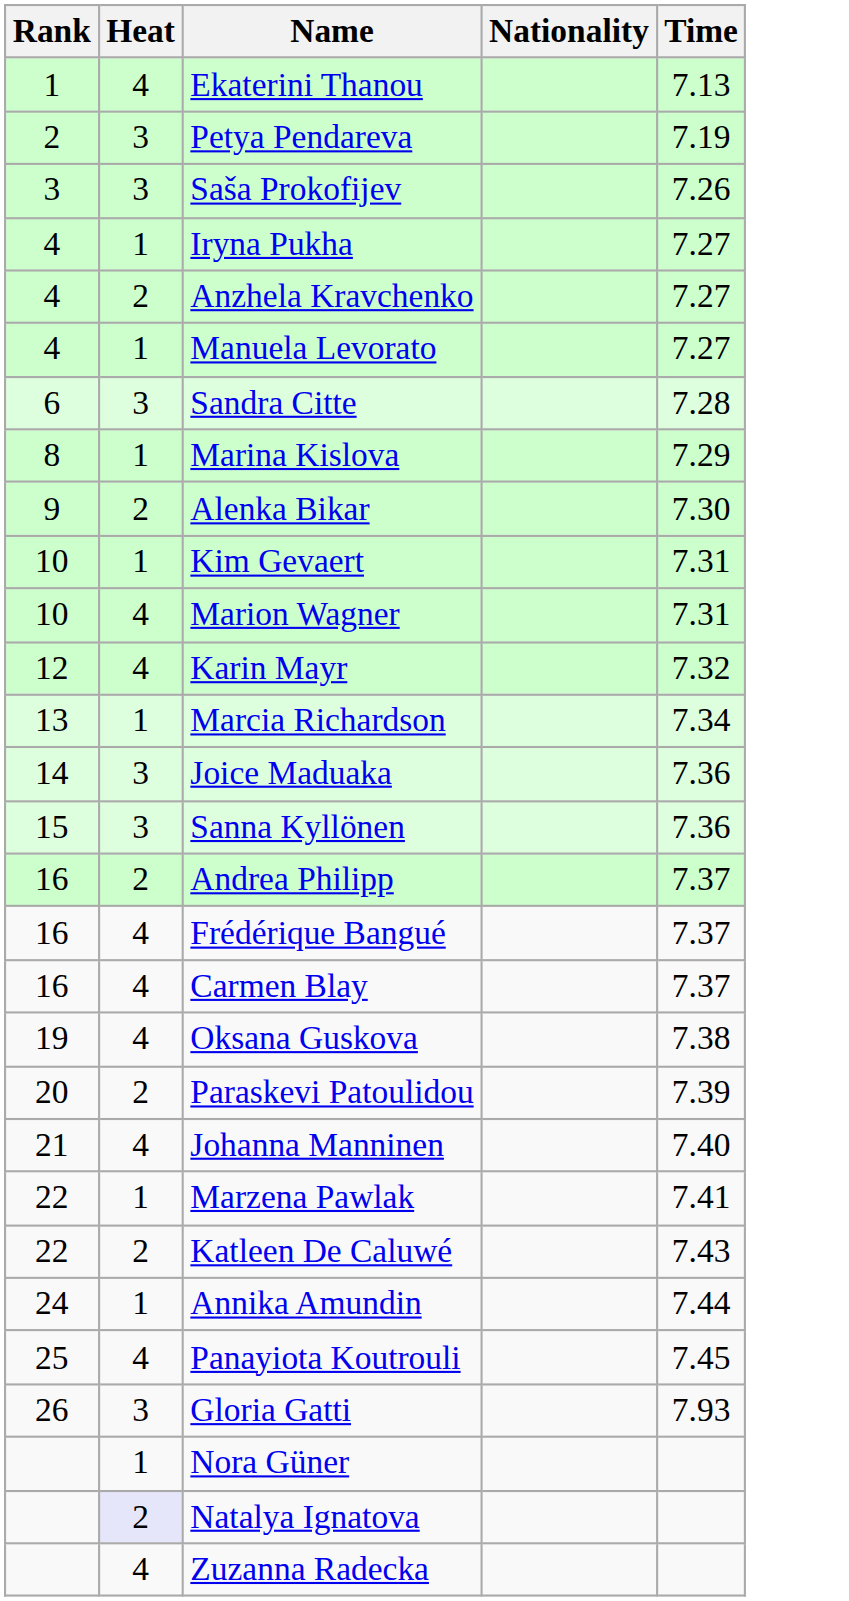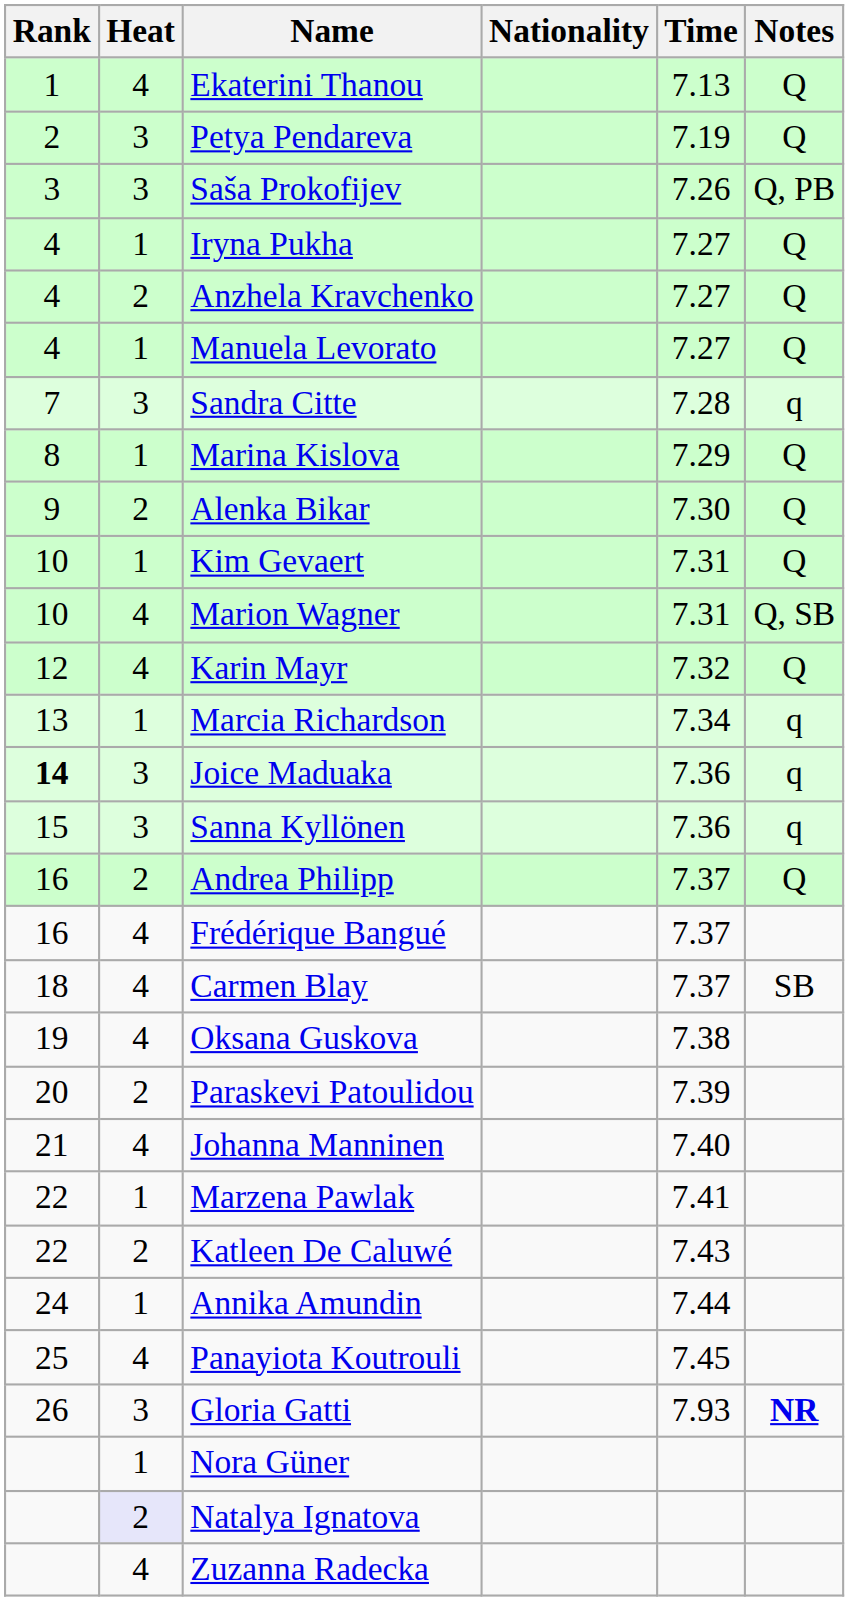 <table class="wikitable sortable" style="text-align:center">
 <tr>
 <th>Rank</th>
 <th>Heat</th>
 <th>Name</th>
 <th>Nationality</th>
 <th>Time</th>
+<th>Notes</th>
 </tr>
 <tr bgcolor=ccffcc>
 <td>1</td>
 <td>4</td>
 <td align="left"><a href='#'>Ekaterini Thanou</a></td>
 <td align=left></td>
 <td>7.13</td>
+<td>Q</td>
 </tr>
 <tr bgcolor=ccffcc>
 <td>2</td>
 <td>3</td>
 <td align="left"><a href='#'>Petya Pendareva</a></td>
 <td align=left></td>
 <td>7.19</td>
+<td>Q</td>
 </tr>
 <tr bgcolor=ccffcc>
 <td>3</td>
 <td>3</td>
 <td align="left"><a href='#'>Saša Prokofijev</a></td>
 <td align=left></td>
 <td>7.26</td>
+<td>Q, PB</td>
 </tr>
 <tr bgcolor=ccffcc>
 <td>4</td>
 <td>1</td>
 <td align="left"><a href='#'>Iryna Pukha</a></td>
 <td align=left></td>
 <td>7.27</td>
+<td>Q</td>
 </tr>
 <tr bgcolor=ccffcc>
 <td>4</td>
 <td>2</td>
 <td align="left"><a href='#'>Anzhela Kravchenko</a></td>
 <td align=left></td>
 <td>7.27</td>
+<td>Q</td>
 </tr>
 <tr bgcolor=ccffcc>
 <td>4</td>
 <td>1</td>
 <td align="left"><a href='#'>Manuela Levorato</a></td>
 <td align=left></td>
 <td>7.27</td>
+<td>Q</td>
 </tr>
 <tr bgcolor=ddffdd>
-<td>6</td>
+<td>7</td>
 <td>3</td>
 <td align="left"><a href='#'>Sandra Citte</a></td>
 <td align=left></td>
 <td>7.28</td>
+<td>q</td>
 </tr>
 <tr bgcolor=ccffcc>
 <td>8</td>
 <td>1</td>
 <td align="left"><a href='#'>Marina Kislova</a></td>
 <td align=left></td>
 <td>7.29</td>
+<td>Q</td>
 </tr>
 <tr bgcolor=ccffcc>
 <td>9</td>
 <td>2</td>
 <td align="left"><a href='#'>Alenka Bikar</a></td>
 <td align=left></td>
 <td>7.30</td>
+<td>Q</td>
 </tr>
 <tr bgcolor=ccffcc>
 <td>10</td>
 <td>1</td>
 <td align="left"><a href='#'>Kim Gevaert</a></td>
 <td align=left></td>
 <td>7.31</td>
+<td>Q</td>
 </tr>
 <tr bgcolor=ccffcc>
 <td>10</td>
 <td>4</td>
 <td align="left"><a href='#'>Marion Wagner</a></td>
 <td align=left></td>
 <td>7.31</td>
+<td>Q, SB</td>
 </tr>
 <tr bgcolor=ccffcc>
 <td>12</td>
 <td>4</td>
 <td align="left"><a href='#'>Karin Mayr</a></td>
 <td align=left></td>
 <td>7.32</td>
+<td>Q</td>
 </tr>
 <tr bgcolor=ddffdd>
 <td>13</td>
 <td>1</td>
 <td align="left"><a href='#'>Marcia Richardson</a></td>
 <td align=left></td>
 <td>7.34</td>
+<td>q</td>
 </tr>
 <tr bgcolor=ddffdd>
-<td>14</td>
+<td><strong>14</strong></td>
 <td>3</td>
 <td align="left"><a href='#'>Joice Maduaka</a></td>
 <td align=left></td>
 <td>7.36</td>
+<td>q</td>
 </tr>
 <tr bgcolor=ddffdd>
 <td>15</td>
 <td>3</td>
 <td align="left"><a href='#'>Sanna Kyllönen</a></td>
 <td align=left></td>
 <td>7.36</td>
+<td>q</td>
 </tr>
 <tr bgcolor=ccffcc>
 <td>16</td>
 <td>2</td>
 <td align="left"><a href='#'>Andrea Philipp</a></td>
 <td align=left></td>
 <td>7.37</td>
+<td>Q</td>
 </tr>
 <tr>
 <td>16</td>
 <td>4</td>
 <td align="left"><a href='#'>Frédérique Bangué</a></td>
 <td align=left></td>
 <td>7.37</td>
+<td></td>
 </tr>
 <tr>
-<td>16</td>
+<td>18</td>
 <td>4</td>
 <td align="left"><a href='#'>Carmen Blay</a></td>
 <td align=left></td>
 <td>7.37</td>
+<td>SB</td>
 </tr>
 <tr>
 <td>19</td>
 <td>4</td>
 <td align="left"><a href='#'>Oksana Guskova</a></td>
 <td align=left></td>
 <td>7.38</td>
+<td></td>
 </tr>
 <tr>
 <td>20</td>
 <td>2</td>
 <td align="left"><a href='#'>Paraskevi Patoulidou</a></td>
 <td align=left></td>
 <td>7.39</td>
+<td></td>
 </tr>
 <tr>
 <td>21</td>
 <td>4</td>
 <td align="left"><a href='#'>Johanna Manninen</a></td>
 <td align=left></td>
 <td>7.40</td>
+<td></td>
 </tr>
 <tr>
 <td>22</td>
 <td>1</td>
 <td align="left"><a href='#'>Marzena Pawlak</a></td>
 <td align=left></td>
 <td>7.41</td>
+<td></td>
 </tr>
 <tr>
 <td>22</td>
 <td>2</td>
 <td align="left"><a href='#'>Katleen De Caluwé</a></td>
 <td align=left></td>
 <td>7.43</td>
+<td></td>
 </tr>
 <tr>
 <td>24</td>
 <td>1</td>
 <td align="left"><a href='#'>Annika Amundin</a></td>
 <td align=left></td>
 <td>7.44</td>
+<td></td>
 </tr>
 <tr>
 <td>25</td>
 <td>4</td>
 <td align="left"><a href='#'>Panayiota Koutrouli</a></td>
 <td align=left></td>
 <td>7.45</td>
+<td></td>
 </tr>
 <tr>
 <td>26</td>
 <td>3</td>
 <td align="left"><a href='#'>Gloria Gatti</a></td>
 <td align=left></td>
 <td>7.93</td>
+<td><strong><a href='#'>NR</a></strong></td>
 </tr>
 <tr>
 <td></td>
 <td>1</td>
 <td align="left"><a href='#'>Nora Güner</a></td>
 <td align=left></td>
+<td></td>
 <td></td>
 </tr>
 <tr>
 <td></td>
 <td style="background: lavender;">2</td>
 <td align="left"><a href='#'>Natalya Ignatova</a></td>
 <td align=left></td>
 <td></td>
+<td></td>
 </tr>
 <tr>
 <td></td>
 <td>4</td>
 <td align="left"><a href='#'>Zuzanna Radecka</a></td>
 <td align=left></td>
 <td></td>
+<td></td>
 </tr>
 </table>
